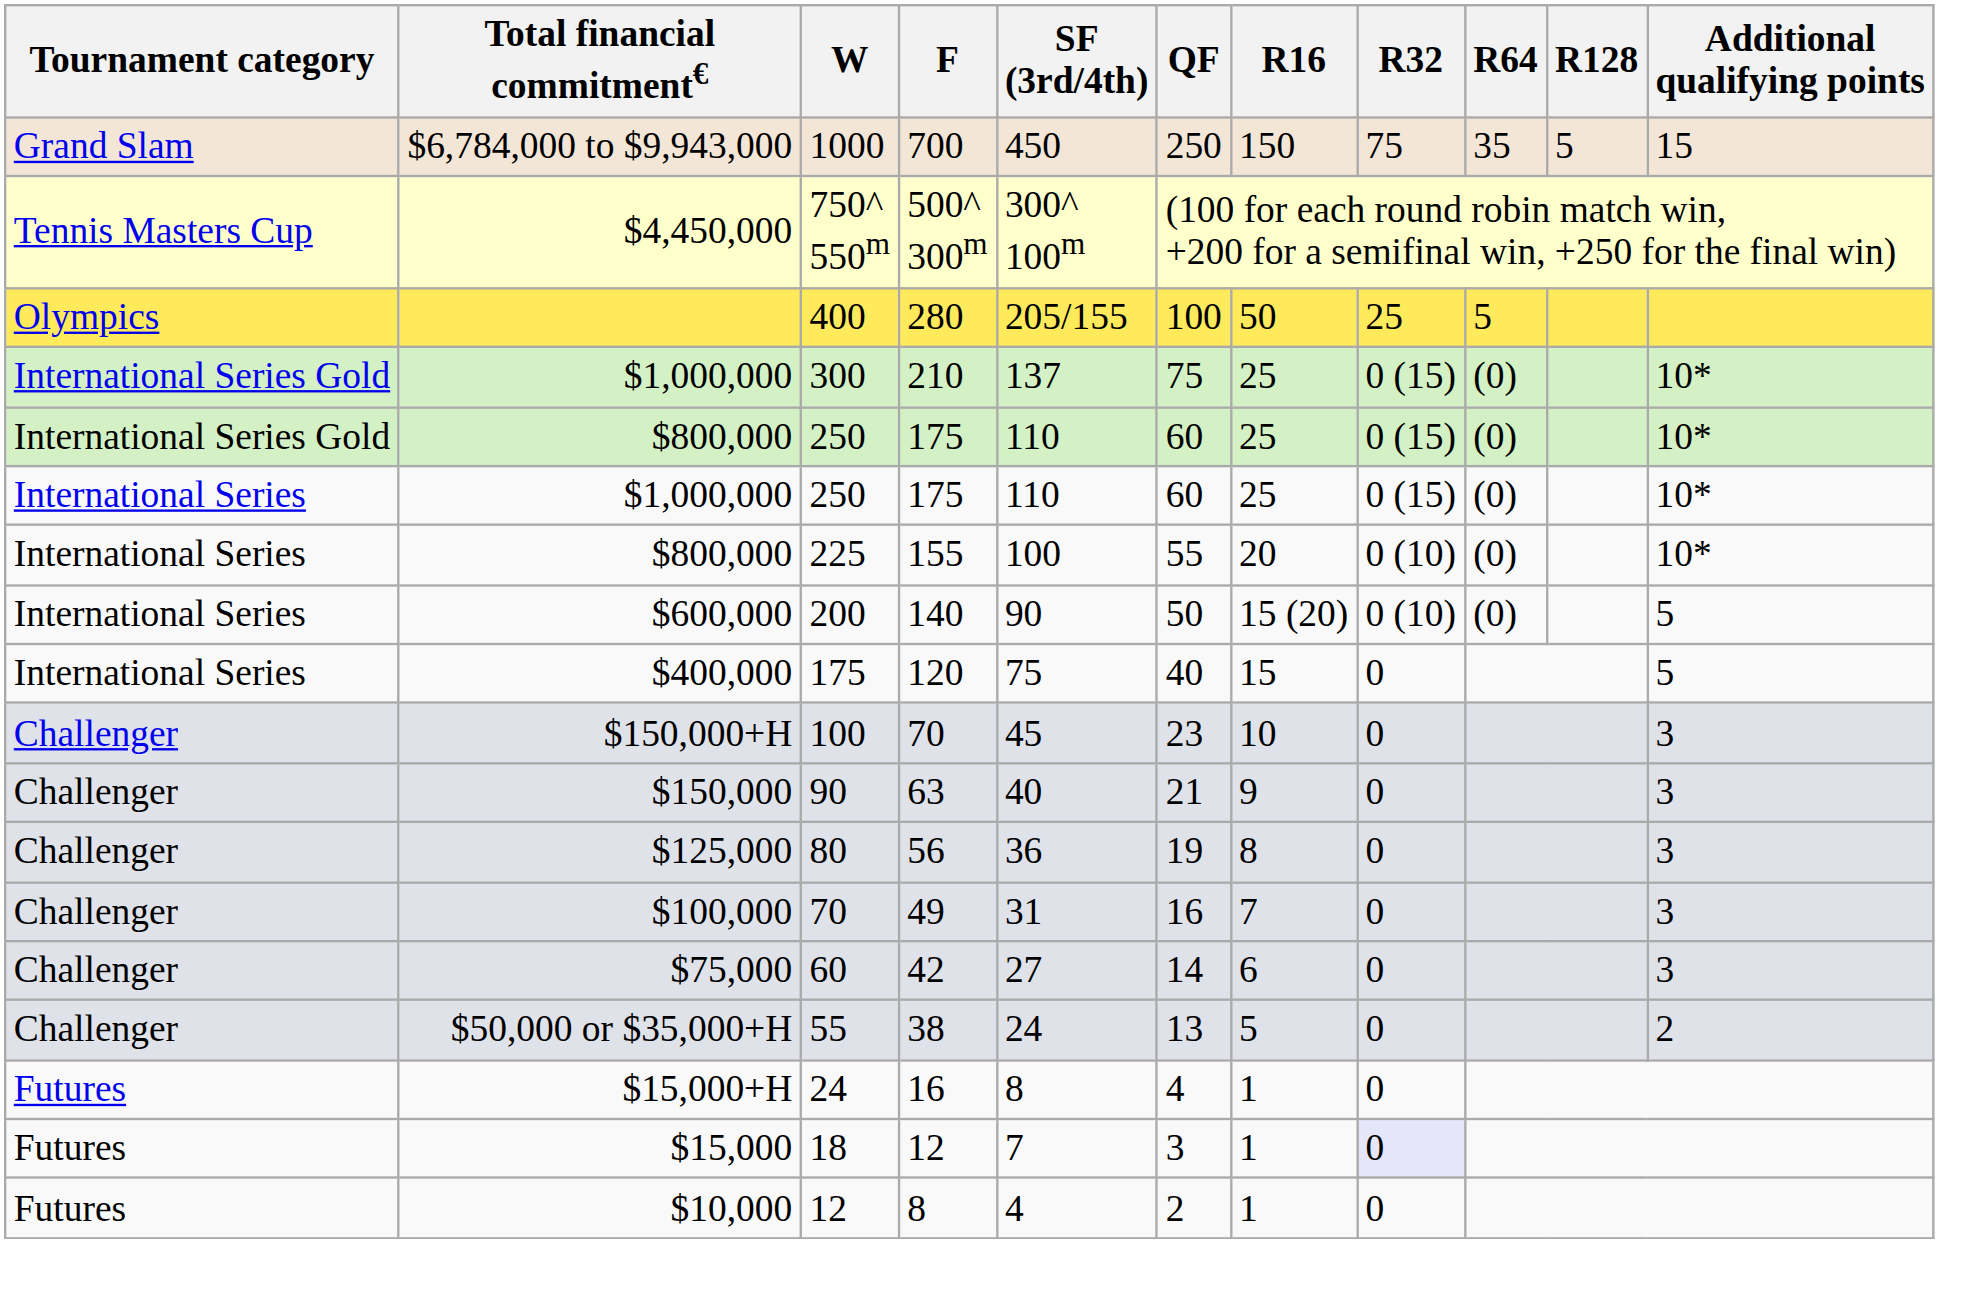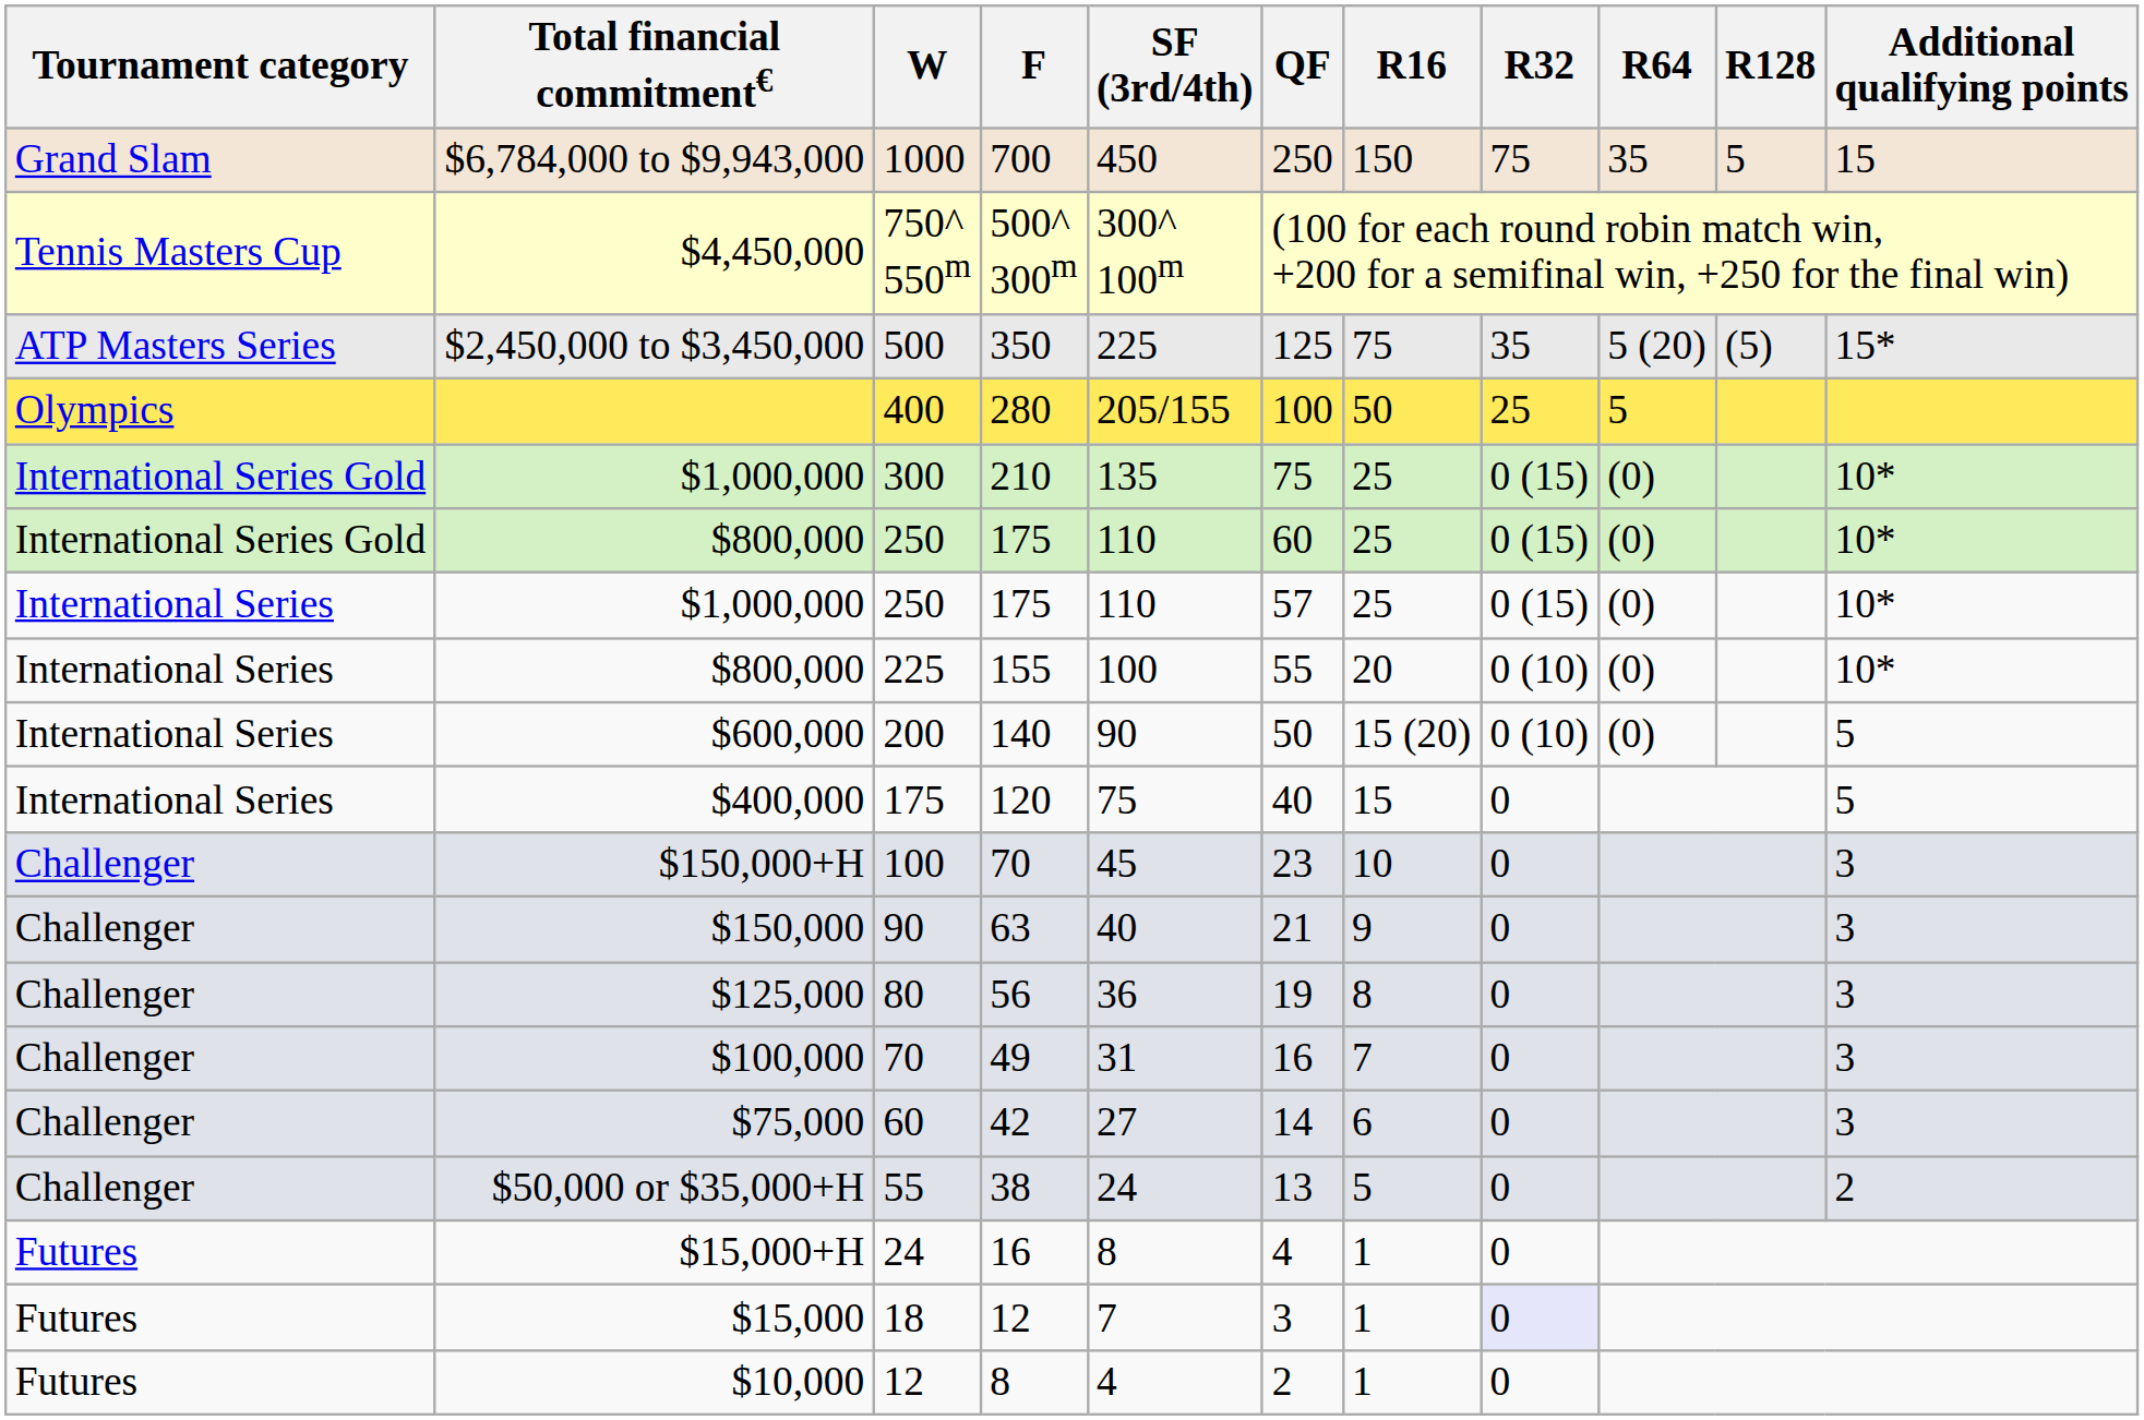 <table class="wikitable">
 <tr style="background-color:#c7dcf6;">
 <th>Tournament category</th>
 <th>Total financial<br> commitment<sup>€</sup></th>
 <th>W</th>
 <th>F</th>
 <th>SF<br>(3rd/4th)</th>
 <th>QF</th>
 <th>R16</th>
 <th>R32</th>
 <th>R64</th>
 <th>R128</th>
 <th>Additional <br>qualifying points</th>
 </tr>
 <tr style="background-color:#f3e6d7;">
 <td><a href='#'>Grand Slam</a></td>
 <td style="text-align:right;">$6,784,000 to $9,943,000</td>
 <td>1000</td>
 <td>700</td>
 <td>450</td>
 <td>250</td>
 <td>150</td>
 <td>75</td>
 <td>35</td>
 <td>5</td>
 <td>15</td>
 </tr>
 <tr style="background-color:#ffc;">
 <td><a href='#'>Tennis Masters Cup</a></td>
 <td style="text-align:right;">$4,450,000</td>
 <td>750^<br>550<sup>m</sup></td>
 <td>500^<br>300<sup>m</sup></td>
 <td>300^<br>100<sup>m</sup></td>
 <td colspan="6">(100 for each round robin match win, <br> +200 for a semifinal win, +250 for the final win)</td>
 </tr>
+<tr style="background-color:#e9e9e9">
+<td><a href='#'>ATP Masters Series</a></td>
+<td style="text-align:right;">$2,450,000 to $3,450,000</td>
+<td>500</td>
+<td>350</td>
+<td>225</td>
+<td>125</td>
+<td>75</td>
+<td>35</td>
+<td>5 (20)</td>
+<td>(5)</td>
+<td>15*</td>
+</tr>
 <tr style="background-color:#ffea5c">
 <td><a href='#'>Olympics</a></td>
 <td style="text-align:right;"></td>
 <td>400</td>
 <td>280</td>
 <td>205/155</td>
 <td>100</td>
 <td>50</td>
 <td>25</td>
 <td>5</td>
 <td></td>
 <td></td>
 </tr>
 <tr style="background-color:#d4f1c5;">
 <td><a href='#'>International Series Gold</a></td>
 <td style="text-align:right;">$1,000,000</td>
 <td>300</td>
 <td>210</td>
-<td>137</td>
+<td>135</td>
 <td>75</td>
 <td>25</td>
 <td>0 (15)</td>
 <td>(0)</td>
 <td></td>
 <td>10*</td>
 </tr>
 <tr style="background-color:#d4f1c5;">
 <td>International Series Gold</td>
 <td style="text-align:right;">$800,000</td>
 <td>250</td>
 <td>175</td>
 <td>110</td>
 <td>60</td>
 <td>25</td>
 <td>0 (15)</td>
 <td>(0)</td>
 <td></td>
 <td>10*</td>
 </tr>
 <tr>
 <td><a href='#'>International Series</a></td>
 <td style="text-align:right;">$1,000,000</td>
 <td>250</td>
 <td>175</td>
 <td>110</td>
-<td>60</td>
+<td>57</td>
 <td>25</td>
 <td>0 (15)</td>
 <td>(0)</td>
 <td></td>
 <td>10*</td>
 </tr>
 <tr>
 <td>International Series</td>
 <td style="text-align:right;">$800,000</td>
 <td>225</td>
 <td>155</td>
 <td>100</td>
 <td>55</td>
 <td>20</td>
 <td>0 (10)</td>
 <td>(0)</td>
 <td></td>
 <td>10*</td>
 </tr>
 <tr>
 <td>International Series</td>
 <td style="text-align:right;">$600,000</td>
 <td>200</td>
 <td>140</td>
 <td>90</td>
 <td>50</td>
 <td>15 (20)</td>
 <td>0 (10)</td>
 <td>(0)</td>
 <td></td>
 <td>5</td>
 </tr>
 <tr>
 <td>International Series</td>
 <td style="text-align:right;">$400,000</td>
 <td>175</td>
 <td>120</td>
 <td>75</td>
 <td>40</td>
 <td>15</td>
 <td>0</td>
 <td colspan="2"></td>
 <td>5</td>
 </tr>
 <tr style="background-color:#dfe2e9;">
 <td><a href='#'>Challenger</a></td>
 <td style="text-align:right;">$150,000+H</td>
 <td>100</td>
 <td>70</td>
 <td>45</td>
 <td>23</td>
 <td>10</td>
 <td>0</td>
 <td colspan="2"></td>
 <td>3</td>
 </tr>
 <tr style="background-color:#dfe2e9;">
 <td>Challenger</td>
 <td style="text-align:right;">$150,000</td>
 <td>90</td>
 <td>63</td>
 <td>40</td>
 <td>21</td>
 <td>9</td>
 <td>0</td>
 <td colspan="2"></td>
 <td>3</td>
 </tr>
 <tr style="background-color:#dfe2e9;">
 <td>Challenger</td>
 <td style="text-align:right;">$125,000</td>
 <td>80</td>
 <td>56</td>
 <td>36</td>
 <td>19</td>
 <td>8</td>
 <td>0</td>
 <td colspan="2"></td>
 <td>3</td>
 </tr>
 <tr style="background-color:#dfe2e9;">
 <td>Challenger</td>
 <td style="text-align:right;">$100,000</td>
 <td>70</td>
 <td>49</td>
 <td>31</td>
 <td>16</td>
 <td>7</td>
 <td>0</td>
 <td colspan="2"></td>
 <td>3</td>
 </tr>
 <tr style="background-color:#dfe2e9;">
 <td>Challenger</td>
 <td style="text-align:right;">$75,000</td>
 <td>60</td>
 <td>42</td>
 <td>27</td>
 <td>14</td>
 <td>6</td>
 <td>0</td>
 <td colspan="2"></td>
 <td>3</td>
 </tr>
 <tr style="background-color:#dfe2e9;">
 <td>Challenger</td>
 <td style="text-align:right;">$50,000 or $35,000+H</td>
 <td>55</td>
 <td>38</td>
 <td>24</td>
 <td>13</td>
 <td>5</td>
 <td>0</td>
 <td colspan="2"></td>
 <td>2</td>
 </tr>
 <tr>
 <td><a href='#'>Futures</a></td>
 <td style="text-align:right;">$15,000+H</td>
 <td>24</td>
 <td>16</td>
 <td>8</td>
 <td>4</td>
 <td>1</td>
 <td>0</td>
 <td colspan="3"></td>
 </tr>
 <tr>
 <td>Futures</td>
 <td style="text-align:right;">$15,000</td>
 <td>18</td>
 <td>12</td>
 <td>7</td>
 <td>3</td>
 <td>1</td>
 <td style="background: lavender;">0</td>
 <td colspan="3"></td>
 </tr>
 <tr>
 <td>Futures</td>
 <td style="text-align:right;">$10,000</td>
 <td>12</td>
 <td>8</td>
 <td>4</td>
 <td>2</td>
 <td>1</td>
 <td>0</td>
 <td colspan="3"></td>
 </tr>
 </table>
